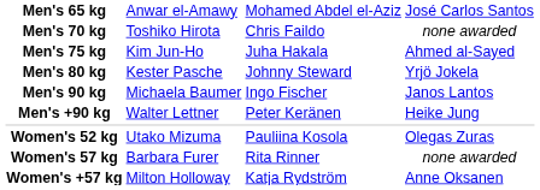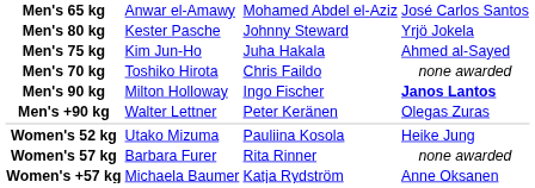 <table>
 <tr>
 <th scope="row">Men's 65 kg</th>
 <td> <a href='#'>Anwar el-Amawy</a></td>
 <td> <a href='#'>Mohamed Abdel el-Aziz</a></td>
 <td> <a href='#'>José Carlos Santos</a></td>
 </tr>
 <tr>
-<th scope="row">Men's 70 kg</th>
-<td> <a href='#'>Toshiko Hirota</a></td>
-<td> <a href='#'>Chris Faildo</a></td>
-<td align=center><em>none awarded</em></td>
+<th scope="row">Men's 80 kg</th>
+<td> <a href='#'>Kester Pasche</a></td>
+<td> <a href='#'>Johnny Steward</a></td>
+<td> <a href='#'>Yrjö Jokela</a></td>
 </tr>
 <tr>
 <th scope="row">Men's 75 kg</th>
 <td> <a href='#'>Kim Jun-Ho</a></td>
 <td> <a href='#'>Juha Hakala</a></td>
 <td> <a href='#'>Ahmed al-Sayed</a></td>
 </tr>
 <tr>
-<th scope="row">Men's 80 kg</th>
-<td> <a href='#'>Kester Pasche</a></td>
-<td> <a href='#'>Johnny Steward</a></td>
-<td> <a href='#'>Yrjö Jokela</a></td>
+<th scope="row">Men's 70 kg</th>
+<td> <a href='#'>Toshiko Hirota</a></td>
+<td> <a href='#'>Chris Faildo</a></td>
+<td align=center><em>none awarded</em></td>
 </tr>
 <tr>
 <th scope="row">Men's 90 kg</th>
-<td> <a href='#'>Michaela Baumer</a></td>
+<td> <a href='#'>Milton Holloway</a></td>
 <td> <a href='#'>Ingo Fischer</a></td>
-<td> <a href='#'>Janos Lantos</a></td>
+<td><strong> <a href='#'>Janos Lantos</a></strong></td>
 </tr>
 <tr>
 <th scope="row">Men's +90 kg</th>
 <td> <a href='#'>Walter Lettner</a></td>
 <td> <a href='#'>Peter Keränen</a></td>
-<td> <a href='#'>Heike Jung</a></td>
+<td> <a href='#'>Olegas Zuras</a></td>
 </tr>
 <tr bgcolor=#DDDDDD>
 <td colspan=4></td>
 </tr>
 <tr>
 <th scope="row">Women's 52 kg</th>
 <td> <a href='#'>Utako Mizuma</a></td>
 <td> <a href='#'>Pauliina Kosola</a></td>
-<td> <a href='#'>Olegas Zuras</a></td>
+<td> <a href='#'>Heike Jung</a></td>
 </tr>
 <tr>
 <th scope="row">Women's 57 kg</th>
 <td> <a href='#'>Barbara Furer</a></td>
 <td> <a href='#'>Rita Rinner</a></td>
 <td align=center><em>none awarded</em></td>
 </tr>
 <tr>
 <th scope="row">Women's +57 kg</th>
-<td> <a href='#'>Milton Holloway</a></td>
+<td> <a href='#'>Michaela Baumer</a></td>
 <td> <a href='#'>Katja Rydström</a></td>
 <td> <a href='#'>Anne Oksanen</a></td>
 </tr>
 </table>
